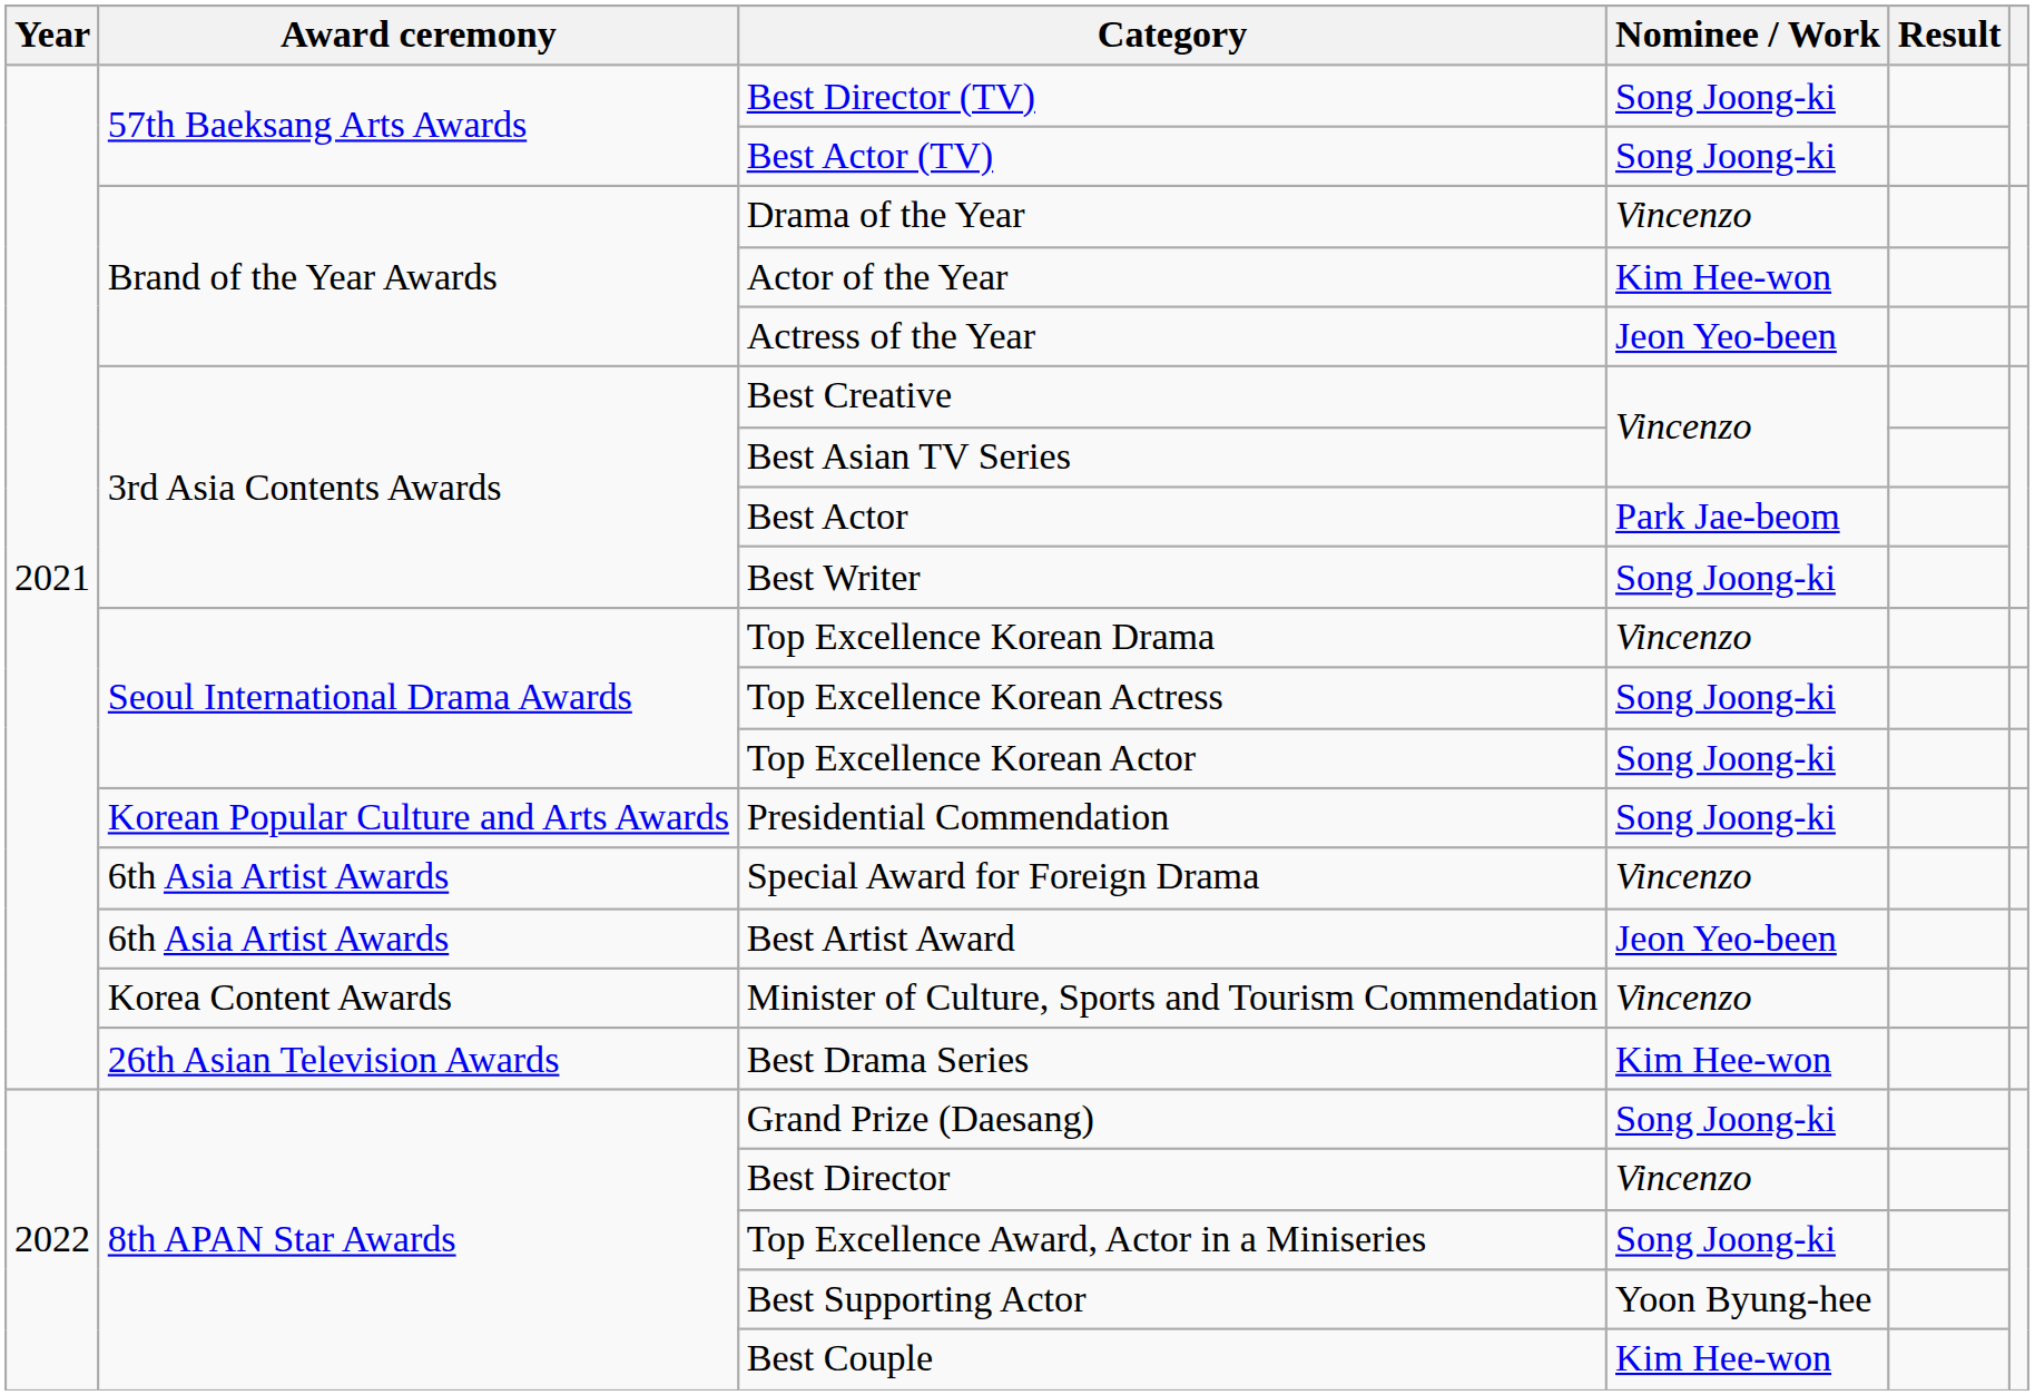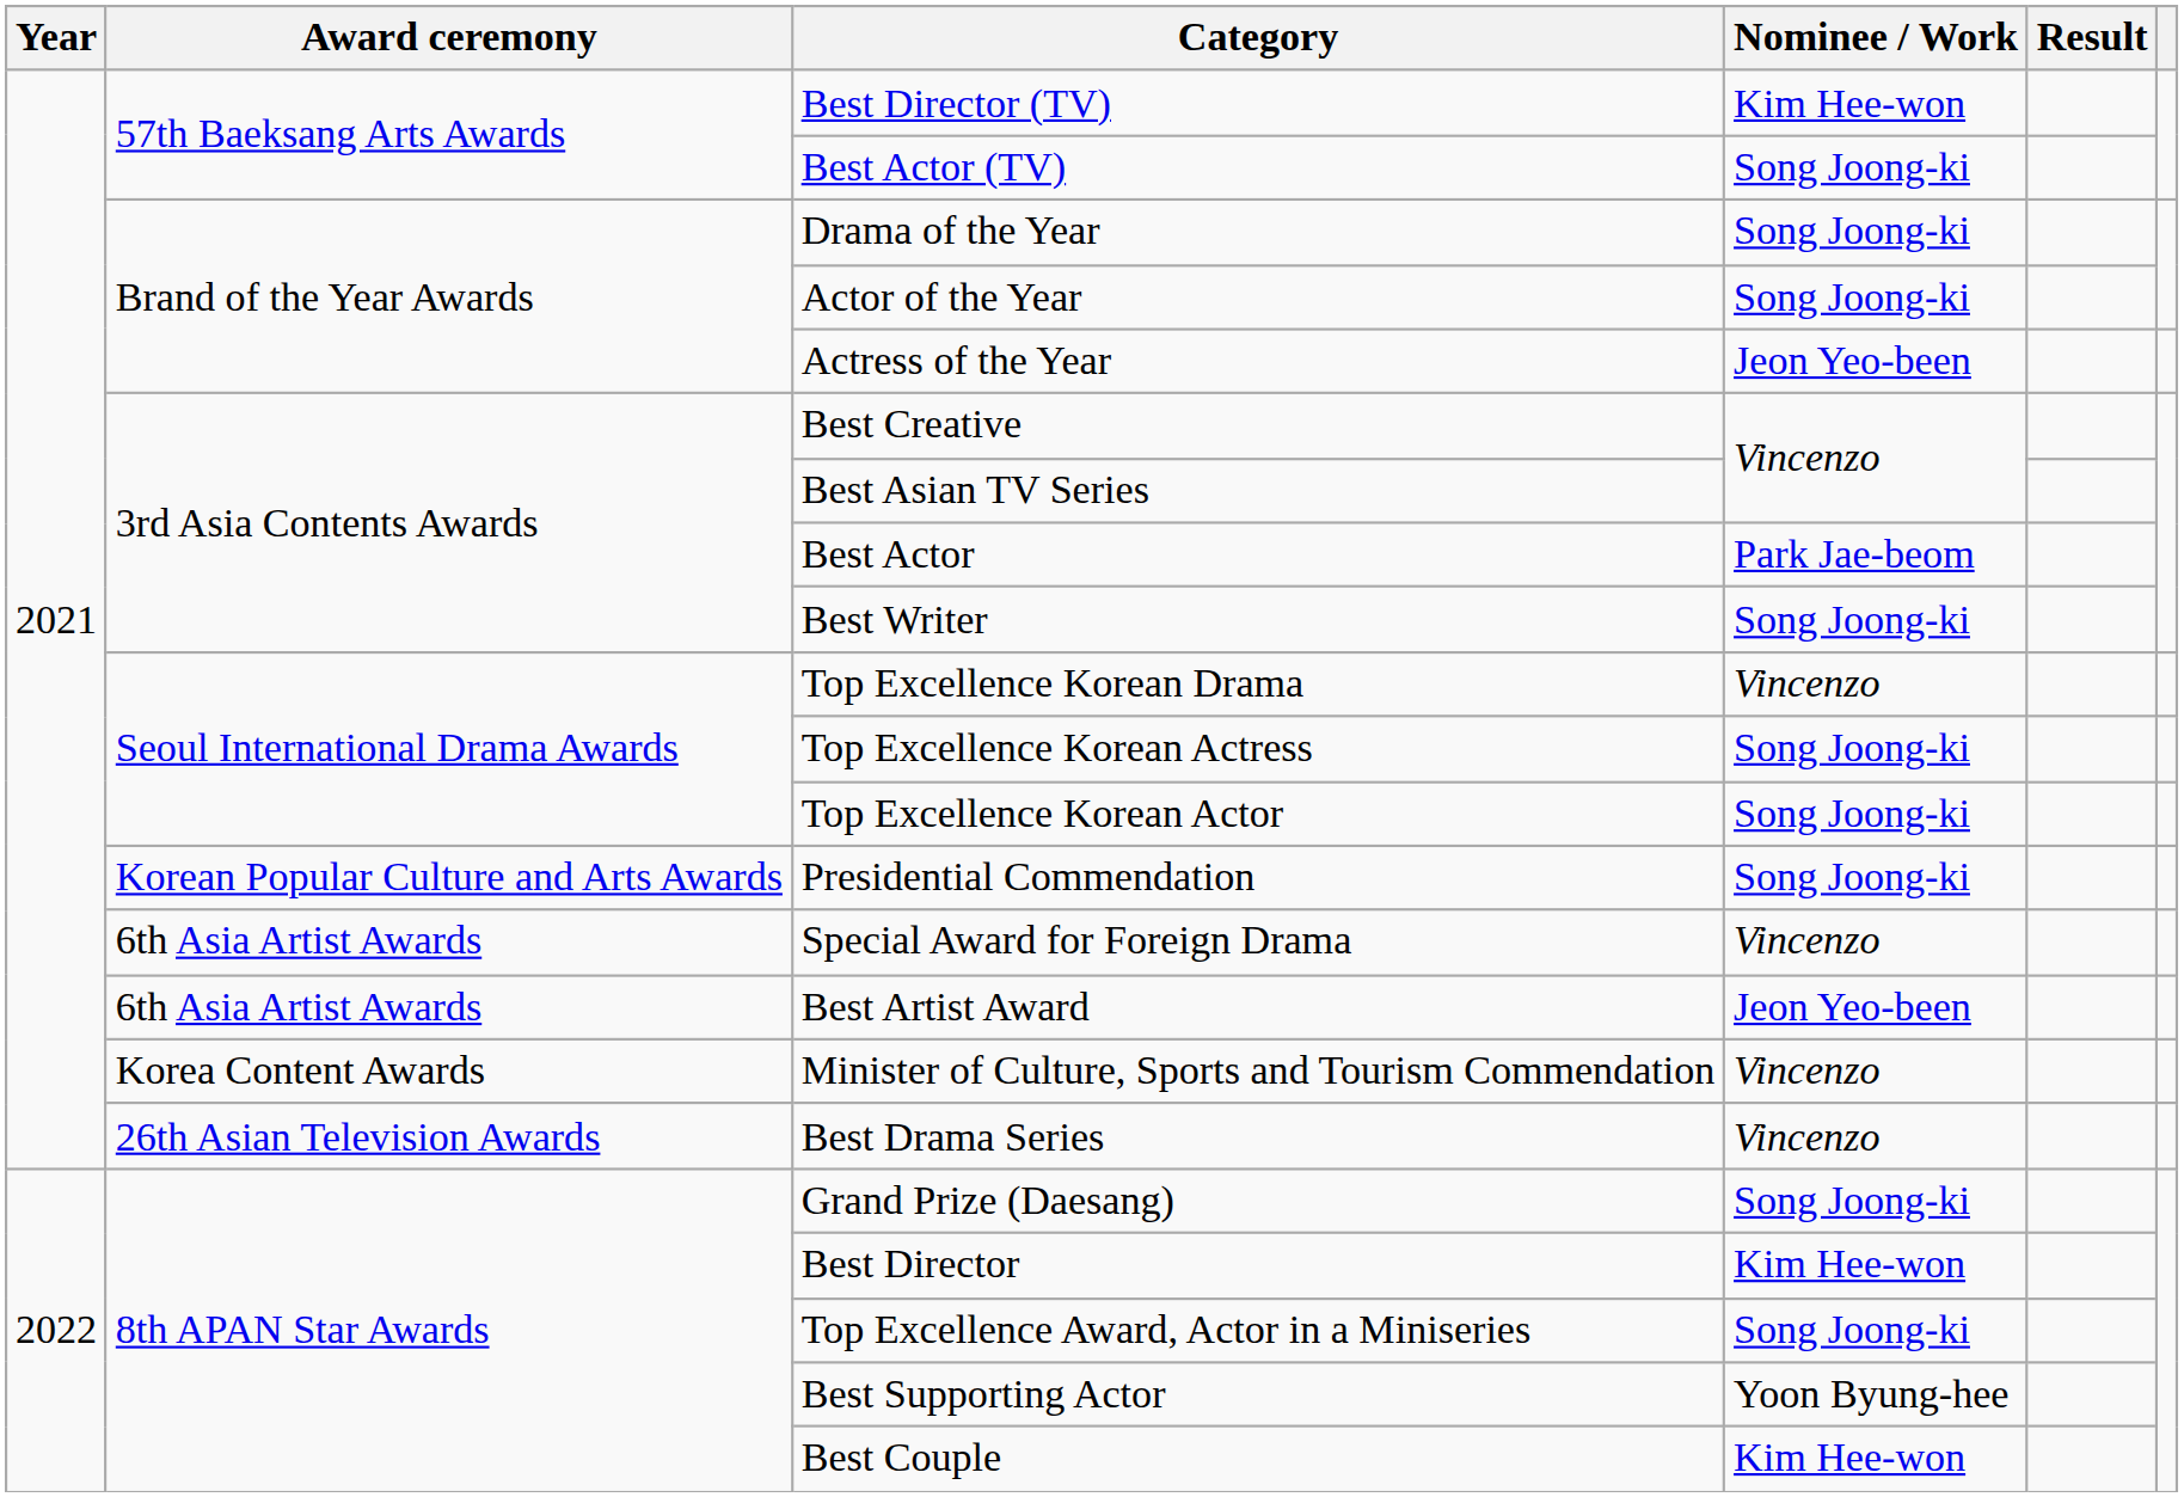 <table class="wikitable plainrowheaders sortable">
 <tr>
 <th scope="col">Year</th>
 <th scope="col">Award ceremony</th>
 <th scope="col">Category</th>
 <th scope="col">Nominee / Work</th>
 <th scope="col">Result</th>
 <th scope="col" class="unsortable"></th>
 </tr>
 <tr>
 <td rowspan="17" style="text-align:center">2021</td>
 <td rowspan="2" scope="row"><a href='#'>57th Baeksang Arts Awards</a></td>
 <td><a href='#'>Best Director (TV)</a></td>
-<td><a href='#'>Song Joong-ki</a></td>
+<td><a href='#'>Kim Hee-won</a></td>
 <td></td>
 <td rowspan="2" align="center"></td>
 </tr>
 <tr>
 <td><a href='#'>Best Actor (TV)</a></td>
 <td><a href='#'>Song Joong-ki</a></td>
 <td></td>
 </tr>
 <tr>
 <td rowspan="3" scope="row">Brand of the Year Awards</td>
 <td>Drama of the Year</td>
-<td><em>Vincenzo</em></td>
+<td><a href='#'>Song Joong-ki</a></td>
 <td></td>
 <td rowspan="2" style="text-align:center"></td>
 </tr>
 <tr>
 <td>Actor of the Year</td>
-<td><a href='#'>Kim Hee-won</a></td>
+<td><a href='#'>Song Joong-ki</a></td>
 <td></td>
 </tr>
 <tr>
 <td>Actress of the Year</td>
 <td><a href='#'>Jeon Yeo-been</a></td>
 <td></td>
 <td></td>
 </tr>
 <tr>
 <td rowspan="4" scope="row">3rd Asia Contents Awards</td>
 <td>Best Creative</td>
 <td rowspan="2"><em>Vincenzo</em></td>
 <td></td>
 <td rowspan="4" style="text-align:center"></td>
 </tr>
 <tr>
 <td>Best Asian TV Series</td>
 <td></td>
 </tr>
 <tr>
 <td>Best Actor</td>
 <td><a href='#'>Park Jae-beom</a></td>
 <td></td>
 </tr>
 <tr>
 <td>Best Writer</td>
 <td><a href='#'>Song Joong-ki</a></td>
 <td></td>
 </tr>
 <tr>
 <td rowspan="3" scope="row"><a href='#'>Seoul International Drama Awards</a></td>
 <td>Top Excellence Korean Drama</td>
 <td><em>Vincenzo</em></td>
 <td></td>
 <td style="text-align:center"></td>
 </tr>
 <tr>
 <td>Top Excellence Korean Actress</td>
 <td><a href='#'>Song Joong-ki</a></td>
 <td></td>
 <td style="text-align:center"></td>
 </tr>
 <tr>
 <td>Top Excellence Korean Actor</td>
 <td><a href='#'>Song Joong-ki</a></td>
 <td></td>
 <td style="text-align:center"></td>
 </tr>
 <tr>
 <td><a href='#'>Korean Popular Culture and Arts Awards</a></td>
 <td>Presidential Commendation</td>
 <td><a href='#'>Song Joong-ki</a></td>
 <td></td>
 <td style="text-align:center"></td>
 </tr>
 <tr>
 <td>6th <a href='#'>Asia Artist Awards</a></td>
 <td>Special Award for Foreign Drama</td>
 <td><em>Vincenzo</em></td>
 <td></td>
 <td style="text-align:center"></td>
 </tr>
 <tr>
 <td>6th <a href='#'>Asia Artist Awards</a></td>
 <td>Best Artist Award</td>
 <td><a href='#'>Jeon Yeo-been</a></td>
 <td></td>
 <td style="text-align:center"></td>
 </tr>
 <tr>
 <td>Korea Content Awards</td>
 <td>Minister of Culture, Sports and Tourism Commendation</td>
 <td><em>Vincenzo</em></td>
 <td></td>
 <td style="text-align:center"></td>
 </tr>
 <tr>
 <td rowspan="1" scope="row"><a href='#'>26th Asian Television Awards</a></td>
 <td>Best Drama Series</td>
-<td><a href='#'>Kim Hee-won</a></td>
+<td><em>Vincenzo</em></td>
 <td></td>
 <td style="text-align:center"></td>
 </tr>
 <tr>
 <td rowspan="5" style="text-align:center">2022</td>
 <td rowspan="5"><a href='#'>8th APAN Star Awards</a></td>
 <td>Grand Prize (Daesang)</td>
 <td><a href='#'>Song Joong-ki</a></td>
 <td></td>
 <td rowspan="5" align="center"></td>
 </tr>
 <tr>
 <td>Best Director</td>
-<td><em>Vincenzo</em></td>
+<td><a href='#'>Kim Hee-won</a></td>
 <td></td>
 </tr>
 <tr>
 <td>Top Excellence Award, Actor in a Miniseries</td>
 <td><a href='#'>Song Joong-ki</a></td>
 <td></td>
 </tr>
 <tr>
 <td>Best Supporting Actor</td>
 <td>Yoon Byung-hee</td>
 <td></td>
 </tr>
 <tr>
 <td>Best Couple</td>
 <td><a href='#'>Kim Hee-won</a></td>
 <td></td>
 </tr>
 </table>
